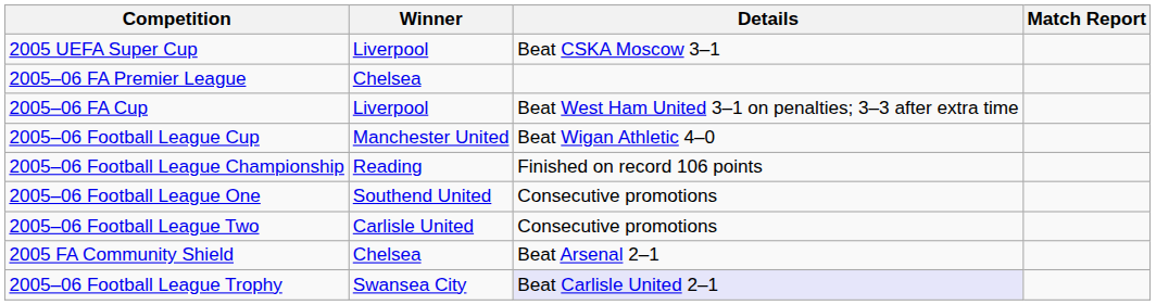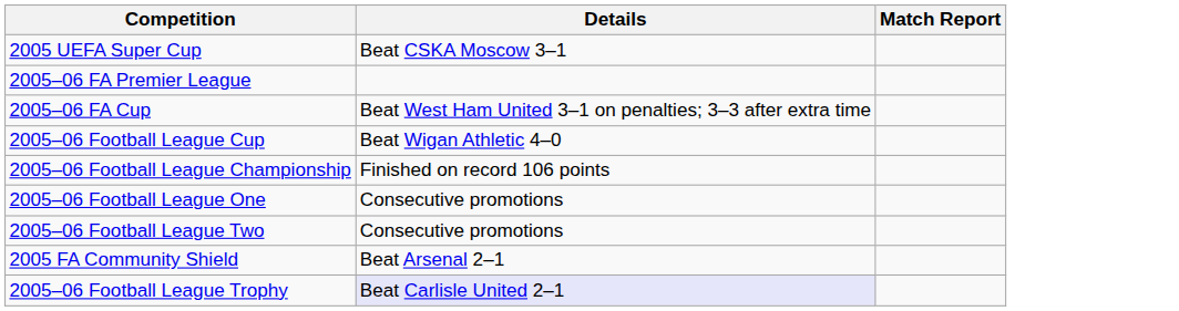 <table class="wikitable">
 <tr>
 <th>Competition</th>
-<th>Winner</th>
 <th>Details</th>
 <th>Match Report</th>
 </tr>
 <tr>
 <td><a href='#'>2005 UEFA Super Cup</a></td>
-<td><a href='#'>Liverpool</a></td>
 <td>Beat <a href='#'>CSKA Moscow</a> 3–1</td>
 <td></td>
 </tr>
 <tr>
 <td><a href='#'>2005–06 FA Premier League</a></td>
-<td><a href='#'>Chelsea</a></td>
 <td></td>
 <td></td>
 </tr>
 <tr>
 <td><a href='#'>2005–06 FA Cup</a></td>
-<td><a href='#'>Liverpool</a></td>
 <td>Beat <a href='#'>West Ham United</a> 3–1 on penalties; 3–3 after extra time</td>
 <td></td>
 </tr>
 <tr>
 <td><a href='#'>2005–06 Football League Cup</a></td>
-<td><a href='#'>Manchester United</a></td>
 <td>Beat <a href='#'>Wigan Athletic</a> 4–0</td>
 <td></td>
 </tr>
 <tr>
 <td><a href='#'>2005–06 Football League Championship</a></td>
-<td><a href='#'>Reading</a></td>
 <td>Finished on record 106 points</td>
 <td></td>
 </tr>
 <tr>
 <td><a href='#'>2005–06 Football League One</a></td>
-<td><a href='#'>Southend United</a></td>
 <td>Consecutive promotions</td>
 <td></td>
 </tr>
 <tr>
 <td><a href='#'>2005–06 Football League Two</a></td>
-<td><a href='#'>Carlisle United</a></td>
 <td>Consecutive promotions</td>
 <td></td>
 </tr>
 <tr>
 <td><a href='#'>2005 FA Community Shield</a></td>
-<td><a href='#'>Chelsea</a></td>
 <td>Beat <a href='#'>Arsenal</a> 2–1</td>
 <td></td>
 </tr>
 <tr>
 <td><a href='#'>2005–06 Football League Trophy</a></td>
-<td><a href='#'>Swansea City</a></td>
 <td style="background: lavender;">Beat <a href='#'>Carlisle United</a> 2–1</td>
 <td></td>
 </tr>
 </table>
